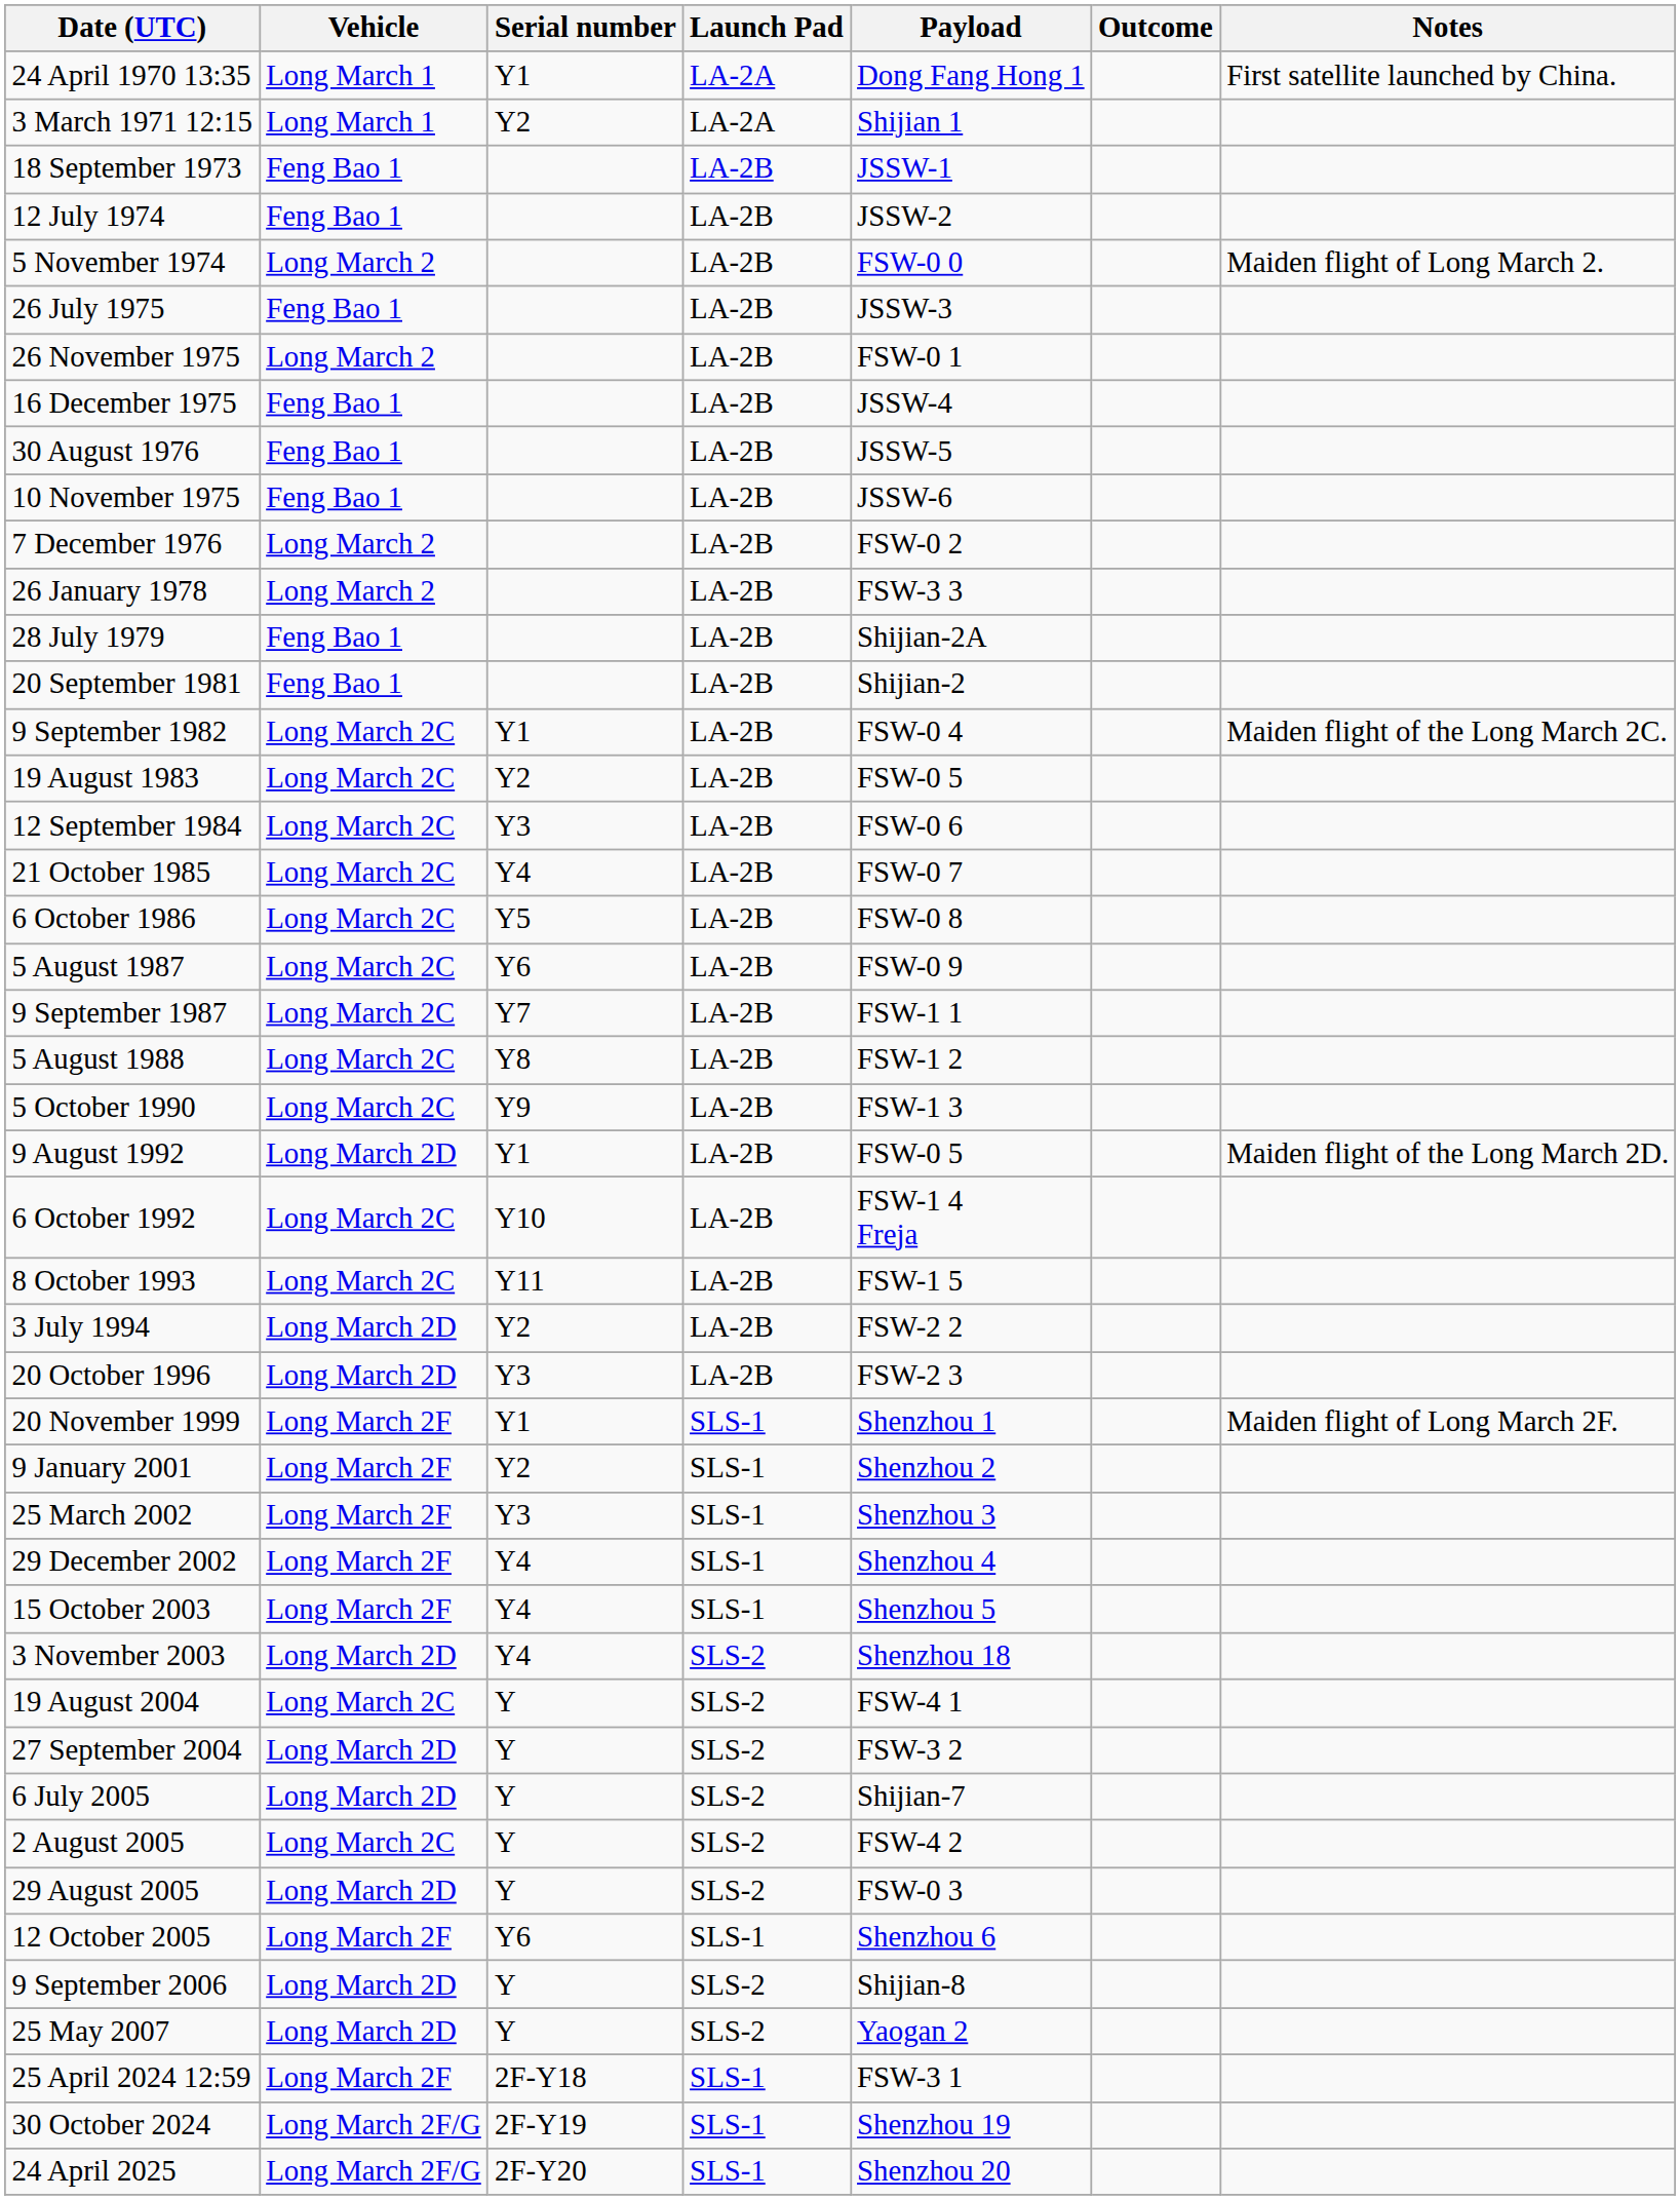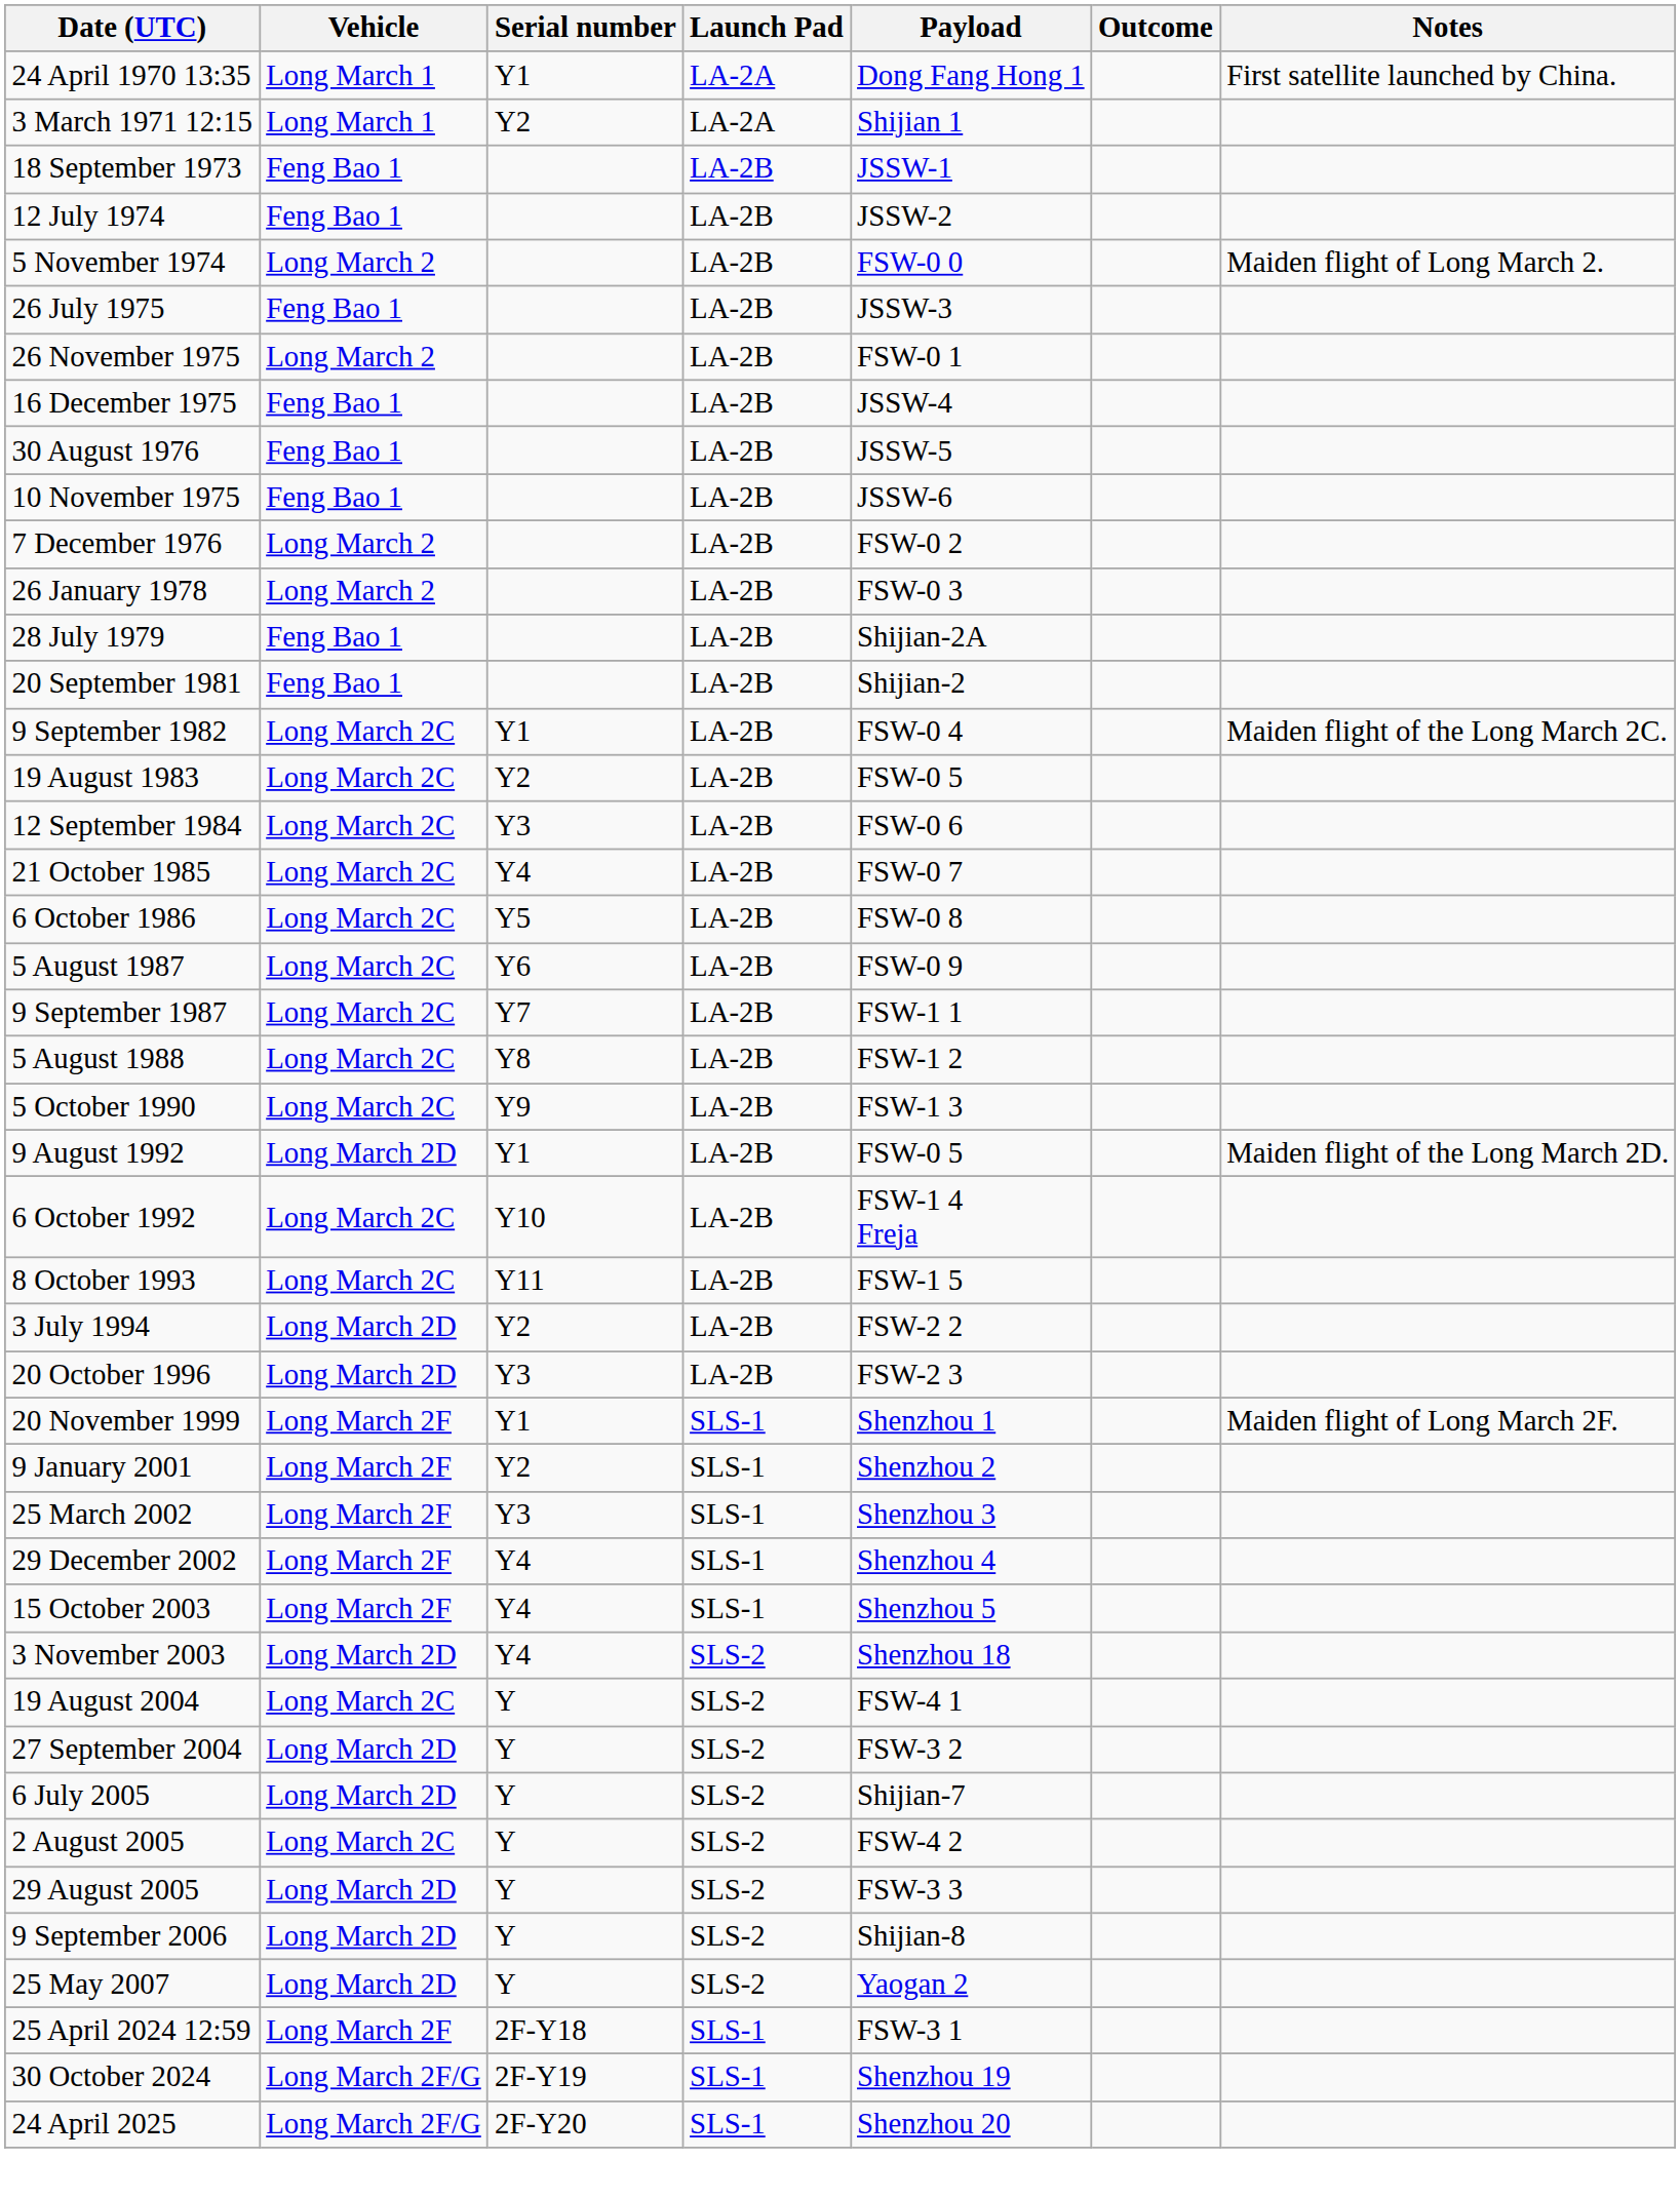 <table class=wikitable>
 <tr>
 <th>Date (<a href='#'>UTC</a>)</th>
 <th>Vehicle</th>
 <th>Serial number</th>
 <th>Launch Pad</th>
 <th>Payload</th>
 <th>Outcome</th>
 <th>Notes</th>
 </tr>
 <tr>
 <td>24 April 1970 13:35</td>
 <td><a href='#'>Long March 1</a></td>
 <td>Y1</td>
 <td><a href='#'>LA-2A</a></td>
 <td><a href='#'>Dong Fang Hong 1</a></td>
 <td></td>
 <td>First satellite launched by China.</td>
 </tr>
 <tr>
 <td>3 March 1971 12:15</td>
 <td><a href='#'>Long March 1</a></td>
 <td>Y2</td>
 <td>LA-2A</td>
 <td><a href='#'>Shijian 1</a></td>
 <td></td>
 <td></td>
 </tr>
 <tr>
 <td>18 September 1973</td>
 <td><a href='#'>Feng Bao 1</a></td>
 <td></td>
 <td><a href='#'>LA-2B</a></td>
 <td><a href='#'>JSSW-1</a></td>
 <td></td>
 <td></td>
 </tr>
 <tr>
 <td>12 July 1974</td>
 <td><a href='#'>Feng Bao 1</a></td>
 <td></td>
 <td>LA-2B</td>
 <td>JSSW-2</td>
 <td></td>
 <td></td>
 </tr>
 <tr>
 <td>5 November 1974</td>
 <td><a href='#'>Long March 2</a></td>
 <td></td>
 <td>LA-2B</td>
 <td><a href='#'>FSW-0 0</a></td>
 <td></td>
 <td>Maiden flight of Long March 2.</td>
 </tr>
 <tr>
 <td>26 July 1975</td>
 <td><a href='#'>Feng Bao 1</a></td>
 <td></td>
 <td>LA-2B</td>
 <td>JSSW-3</td>
 <td></td>
 <td></td>
 </tr>
 <tr>
 <td>26 November 1975</td>
 <td><a href='#'>Long March 2</a></td>
 <td></td>
 <td>LA-2B</td>
 <td>FSW-0 1</td>
 <td></td>
 <td></td>
 </tr>
 <tr>
 <td>16 December 1975</td>
 <td><a href='#'>Feng Bao 1</a></td>
 <td></td>
 <td>LA-2B</td>
 <td>JSSW-4</td>
 <td></td>
 <td></td>
 </tr>
 <tr>
 <td>30 August 1976</td>
 <td><a href='#'>Feng Bao 1</a></td>
 <td></td>
 <td>LA-2B</td>
 <td>JSSW-5</td>
 <td></td>
 <td></td>
 </tr>
 <tr>
 <td>10 November 1975</td>
 <td><a href='#'>Feng Bao 1</a></td>
 <td></td>
 <td>LA-2B</td>
 <td>JSSW-6</td>
 <td></td>
 <td></td>
 </tr>
 <tr>
 <td>7 December 1976</td>
 <td><a href='#'>Long March 2</a></td>
 <td></td>
 <td>LA-2B</td>
 <td>FSW-0 2</td>
 <td></td>
 <td></td>
 </tr>
 <tr>
 <td>26 January 1978</td>
 <td><a href='#'>Long March 2</a></td>
 <td></td>
 <td>LA-2B</td>
-<td>FSW-3 3</td>
+<td>FSW-0 3</td>
 <td></td>
 <td></td>
 </tr>
 <tr>
 <td>28 July 1979</td>
 <td><a href='#'>Feng Bao 1</a></td>
 <td></td>
 <td>LA-2B</td>
 <td>Shijian-2A</td>
 <td></td>
 <td></td>
 </tr>
 <tr>
 <td>20 September 1981</td>
 <td><a href='#'>Feng Bao 1</a></td>
 <td></td>
 <td>LA-2B</td>
 <td>Shijian-2</td>
 <td></td>
 <td></td>
 </tr>
 <tr>
 <td>9 September 1982</td>
 <td><a href='#'>Long March 2C</a></td>
 <td>Y1</td>
 <td>LA-2B</td>
 <td>FSW-0 4</td>
 <td></td>
 <td>Maiden flight of the Long March 2C.</td>
 </tr>
 <tr>
 <td>19 August 1983</td>
 <td><a href='#'>Long March 2C</a></td>
 <td>Y2</td>
 <td>LA-2B</td>
 <td>FSW-0 5</td>
 <td></td>
 <td></td>
 </tr>
 <tr>
 <td>12 September 1984</td>
 <td><a href='#'>Long March 2C</a></td>
 <td>Y3</td>
 <td>LA-2B</td>
 <td>FSW-0 6</td>
 <td></td>
 <td></td>
 </tr>
 <tr>
 <td>21 October 1985</td>
 <td><a href='#'>Long March 2C</a></td>
 <td>Y4</td>
 <td>LA-2B</td>
 <td>FSW-0 7</td>
 <td></td>
 <td></td>
 </tr>
 <tr>
 <td>6 October 1986</td>
 <td><a href='#'>Long March 2C</a></td>
 <td>Y5</td>
 <td>LA-2B</td>
 <td>FSW-0 8</td>
 <td></td>
 <td></td>
 </tr>
 <tr>
 <td>5 August 1987</td>
 <td><a href='#'>Long March 2C</a></td>
 <td>Y6</td>
 <td>LA-2B</td>
 <td>FSW-0 9</td>
 <td></td>
 <td></td>
 </tr>
 <tr>
 <td>9 September 1987</td>
 <td><a href='#'>Long March 2C</a></td>
 <td>Y7</td>
 <td>LA-2B</td>
 <td>FSW-1 1</td>
 <td></td>
 <td></td>
 </tr>
 <tr>
 <td>5 August 1988</td>
 <td><a href='#'>Long March 2C</a></td>
 <td>Y8</td>
 <td>LA-2B</td>
 <td>FSW-1 2</td>
 <td></td>
 <td></td>
 </tr>
 <tr>
 <td>5 October 1990</td>
 <td><a href='#'>Long March 2C</a></td>
 <td>Y9</td>
 <td>LA-2B</td>
 <td>FSW-1 3</td>
 <td></td>
 <td></td>
 </tr>
 <tr>
 <td>9 August 1992</td>
 <td><a href='#'>Long March 2D</a></td>
 <td>Y1</td>
 <td>LA-2B</td>
 <td>FSW-0 5</td>
 <td></td>
 <td>Maiden flight of the Long March 2D.</td>
 </tr>
 <tr>
 <td>6 October 1992</td>
 <td><a href='#'>Long March 2C</a></td>
 <td>Y10</td>
 <td>LA-2B</td>
 <td>FSW-1 4<br> <a href='#'>Freja</a></td>
 <td></td>
 <td></td>
 </tr>
 <tr>
 <td>8 October 1993</td>
 <td><a href='#'>Long March 2C</a></td>
 <td>Y11</td>
 <td>LA-2B</td>
 <td>FSW-1 5</td>
 <td></td>
 <td></td>
 </tr>
 <tr>
 <td>3 July 1994</td>
 <td><a href='#'>Long March 2D</a></td>
 <td>Y2</td>
 <td>LA-2B</td>
 <td>FSW-2 2</td>
 <td></td>
 <td></td>
 </tr>
 <tr>
 <td>20 October 1996</td>
 <td><a href='#'>Long March 2D</a></td>
 <td>Y3</td>
 <td>LA-2B</td>
 <td>FSW-2 3</td>
 <td></td>
 <td></td>
 </tr>
 <tr>
 <td>20 November 1999</td>
 <td><a href='#'>Long March 2F</a></td>
 <td>Y1</td>
 <td><a href='#'>SLS-1</a></td>
 <td><a href='#'>Shenzhou 1</a></td>
 <td></td>
 <td>Maiden flight of Long March 2F.</td>
 </tr>
 <tr>
 <td>9 January 2001</td>
 <td><a href='#'>Long March 2F</a></td>
 <td>Y2</td>
 <td>SLS-1</td>
 <td><a href='#'>Shenzhou 2</a></td>
 <td></td>
 <td></td>
 </tr>
 <tr>
 <td>25 March 2002</td>
 <td><a href='#'>Long March 2F</a></td>
 <td>Y3</td>
 <td>SLS-1</td>
 <td><a href='#'>Shenzhou 3</a></td>
 <td></td>
 <td></td>
 </tr>
 <tr>
 <td>29 December 2002</td>
 <td><a href='#'>Long March 2F</a></td>
 <td>Y4</td>
 <td>SLS-1</td>
 <td><a href='#'>Shenzhou 4</a></td>
 <td></td>
 <td></td>
 </tr>
 <tr>
 <td>15 October 2003</td>
 <td><a href='#'>Long March 2F</a></td>
 <td>Y4</td>
 <td>SLS-1</td>
 <td><a href='#'>Shenzhou 5</a></td>
 <td></td>
 <td></td>
 </tr>
 <tr>
 <td>3 November 2003</td>
 <td><a href='#'>Long March 2D</a></td>
 <td>Y4</td>
 <td><a href='#'>SLS-2</a></td>
 <td><a href='#'>Shenzhou 18</a></td>
 <td></td>
 <td></td>
 </tr>
 <tr>
 <td>19 August 2004</td>
 <td><a href='#'>Long March 2C</a></td>
 <td>Y</td>
 <td>SLS-2</td>
 <td>FSW-4 1</td>
 <td></td>
 <td></td>
 </tr>
 <tr>
 <td>27 September 2004</td>
 <td><a href='#'>Long March 2D</a></td>
 <td>Y</td>
 <td>SLS-2</td>
 <td>FSW-3 2</td>
 <td></td>
 <td></td>
 </tr>
 <tr>
 <td>6 July 2005</td>
 <td><a href='#'>Long March 2D</a></td>
 <td>Y</td>
 <td>SLS-2</td>
 <td>Shijian-7</td>
 <td></td>
 <td></td>
 </tr>
 <tr>
 <td>2 August 2005</td>
 <td><a href='#'>Long March 2C</a></td>
 <td>Y</td>
 <td>SLS-2</td>
 <td>FSW-4 2</td>
 <td></td>
 <td></td>
 </tr>
 <tr>
 <td>29 August 2005</td>
 <td><a href='#'>Long March 2D</a></td>
 <td>Y</td>
 <td>SLS-2</td>
-<td>FSW-0 3</td>
-<td></td>
-<td></td>
-</tr>
-<tr>
-<td>12 October 2005</td>
-<td><a href='#'>Long March 2F</a></td>
-<td>Y6</td>
-<td>SLS-1</td>
-<td><a href='#'>Shenzhou 6</a></td>
+<td>FSW-3 3</td>
 <td></td>
 <td></td>
 </tr>
 <tr>
 <td>9 September 2006</td>
 <td><a href='#'>Long March 2D</a></td>
 <td>Y</td>
 <td>SLS-2</td>
 <td>Shijian-8</td>
 <td></td>
 <td></td>
 </tr>
 <tr>
 <td>25 May 2007</td>
 <td><a href='#'>Long March 2D</a></td>
 <td>Y</td>
 <td>SLS-2</td>
 <td><a href='#'>Yaogan 2</a></td>
 <td></td>
 <td></td>
 </tr>
 <tr>
 <td>25 April 2024 12:59</td>
 <td><a href='#'>Long March 2F</a></td>
 <td>2F-Y18</td>
 <td><a href='#'>SLS-1</a></td>
 <td>FSW-3 1</td>
 <td></td>
 <td></td>
 </tr>
 <tr>
 <td>30 October 2024</td>
 <td><a href='#'>Long March 2F/G</a></td>
 <td>2F-Y19</td>
 <td><a href='#'>SLS-1</a></td>
 <td><a href='#'>Shenzhou 19</a></td>
 <td></td>
 <td></td>
 </tr>
 <tr>
 <td>24 April 2025</td>
 <td><a href='#'>Long March 2F/G</a></td>
 <td>2F-Y20</td>
 <td><a href='#'>SLS-1</a></td>
 <td><a href='#'>Shenzhou 20</a></td>
 <td></td>
 <td></td>
 </tr>
 </table>
